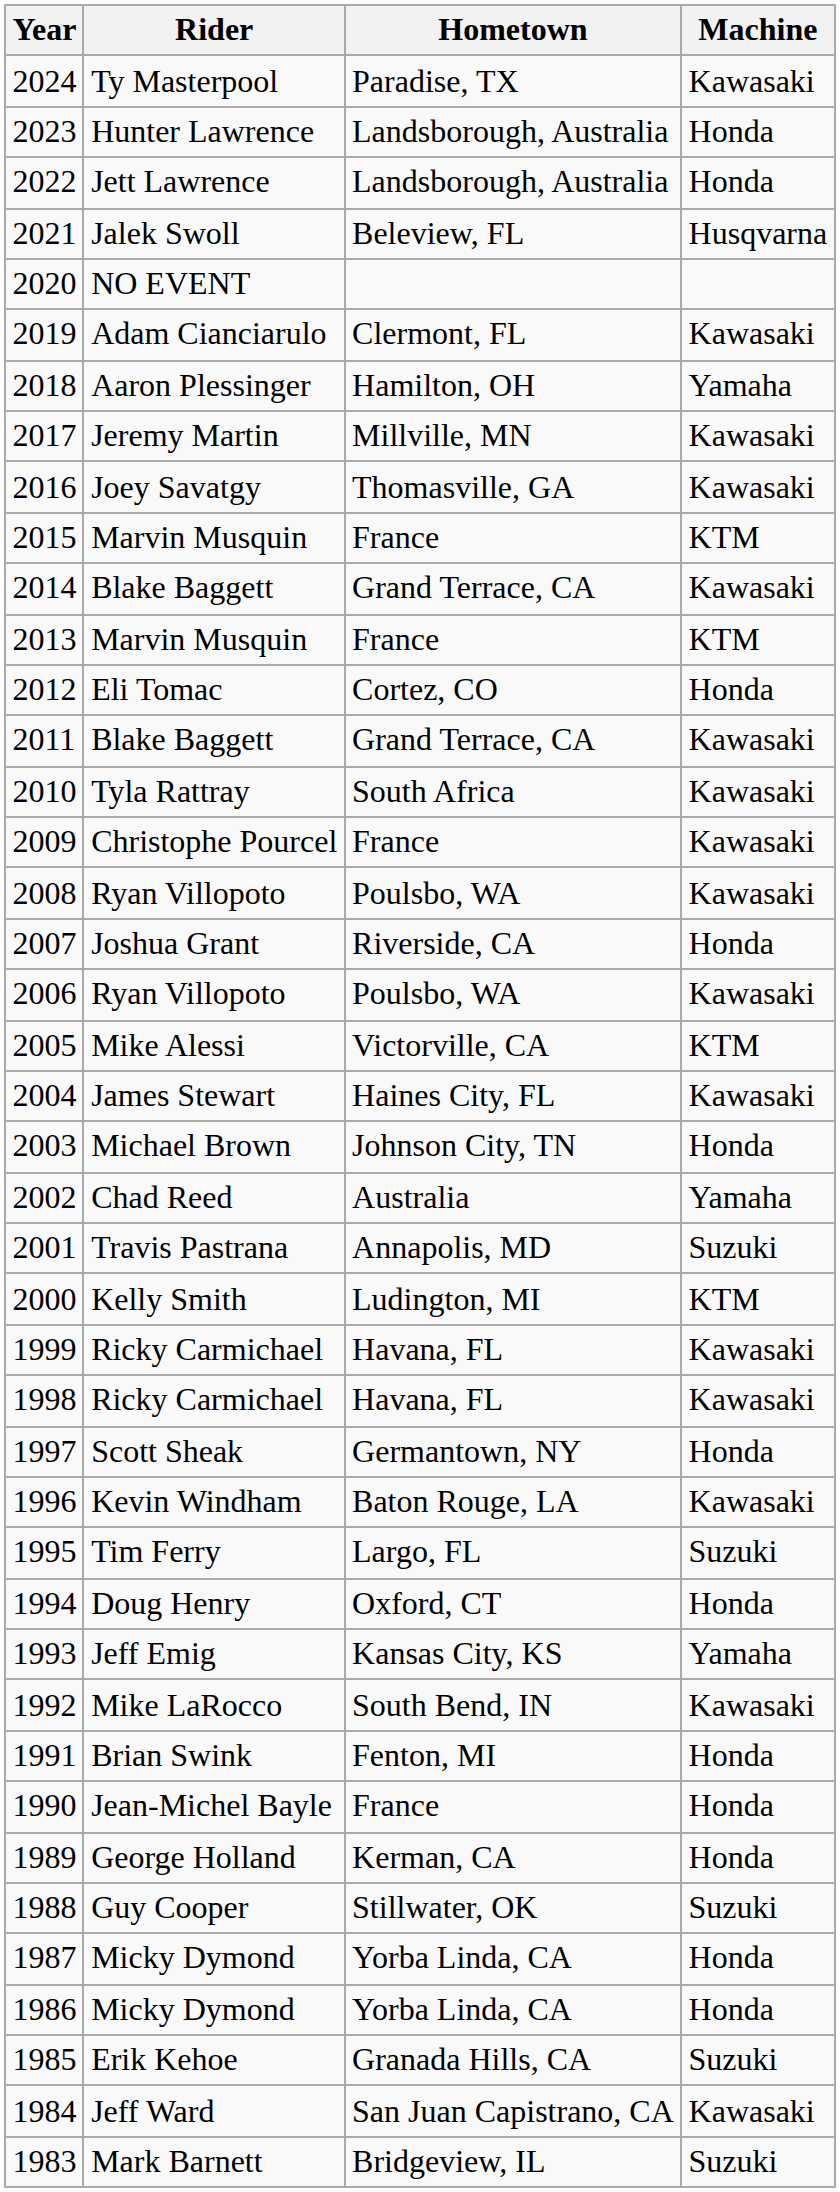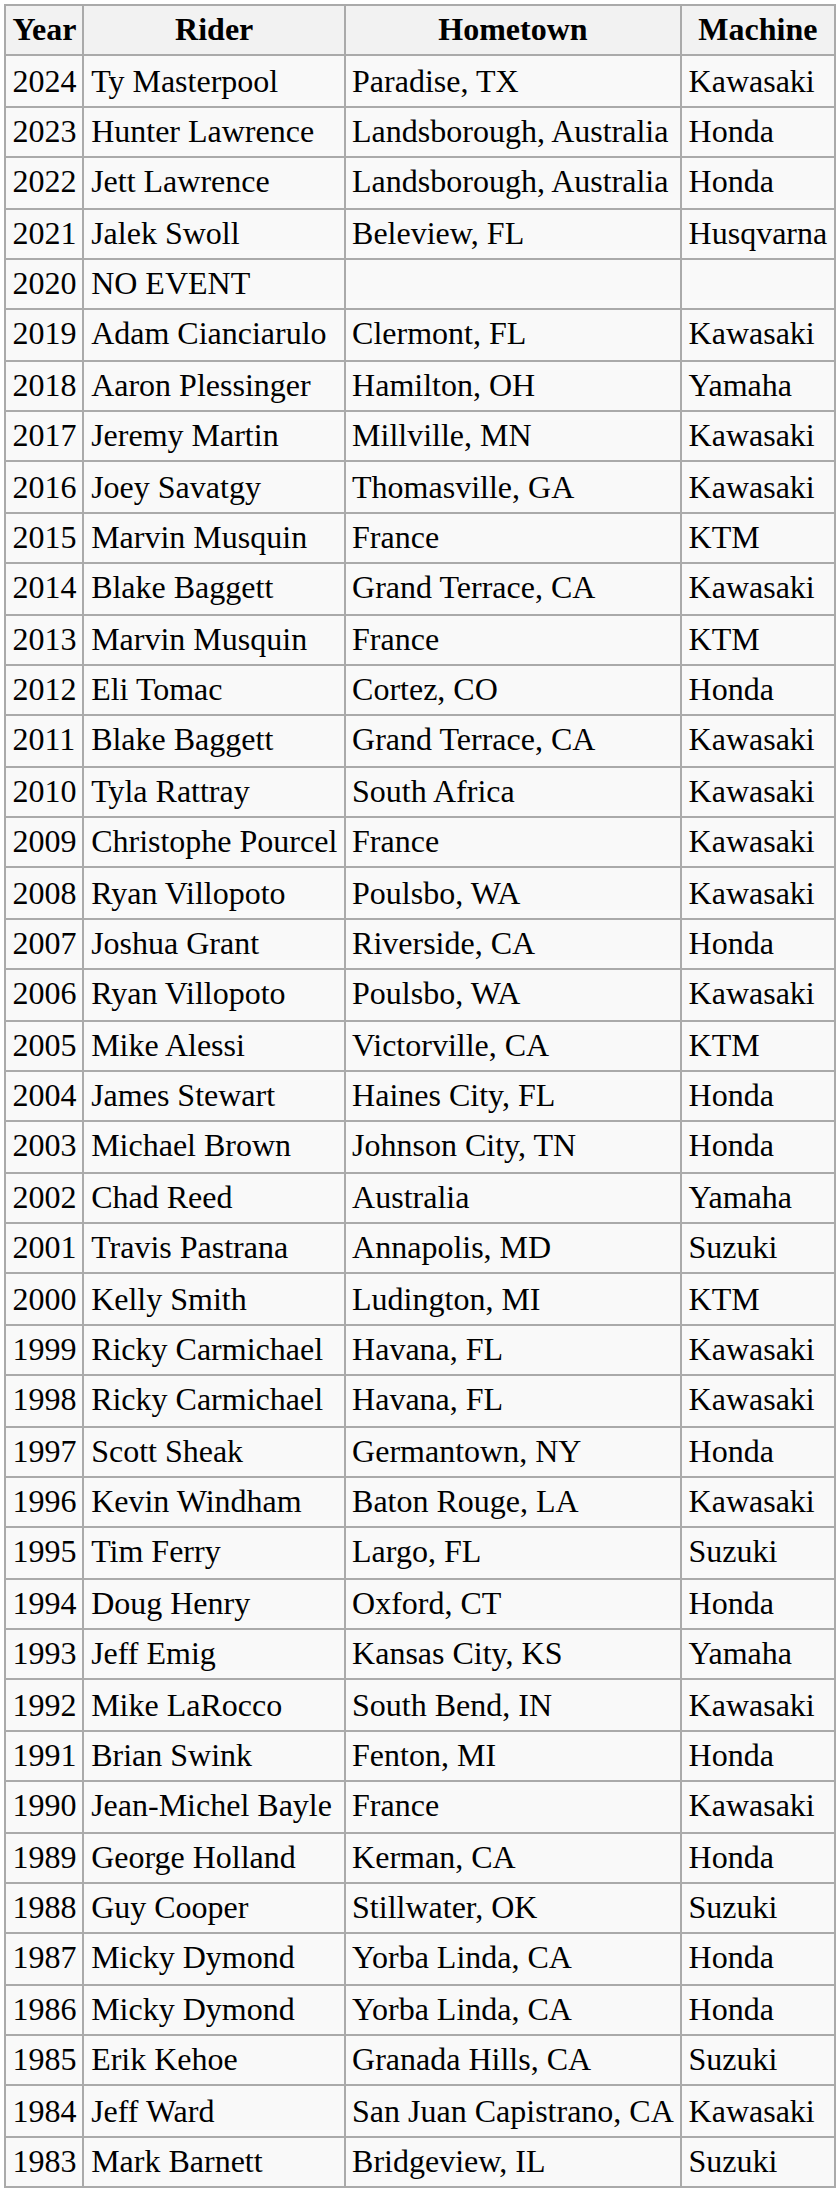 <table class="wikitable">
 <tr>
 <th>Year</th>
 <th>Rider</th>
 <th>Hometown</th>
 <th>Machine</th>
 </tr>
 <tr>
 <td>2024</td>
 <td>Ty Masterpool</td>
 <td>Paradise, TX</td>
 <td>Kawasaki</td>
 </tr>
 <tr>
 <td>2023</td>
 <td>Hunter Lawrence</td>
 <td>Landsborough, Australia</td>
 <td>Honda</td>
 </tr>
 <tr>
 <td>2022</td>
 <td>Jett Lawrence</td>
 <td>Landsborough, Australia</td>
 <td>Honda</td>
 </tr>
 <tr>
 <td>2021</td>
 <td>Jalek Swoll</td>
 <td>Beleview, FL</td>
 <td>Husqvarna</td>
 </tr>
 <tr>
 <td>2020</td>
 <td>NO EVENT</td>
 <td></td>
 <td></td>
 </tr>
 <tr>
 <td>2019</td>
 <td>Adam Cianciarulo</td>
 <td>Clermont, FL</td>
 <td>Kawasaki</td>
 </tr>
 <tr>
 <td>2018</td>
 <td>Aaron Plessinger</td>
 <td>Hamilton, OH</td>
 <td>Yamaha</td>
 </tr>
 <tr>
 <td>2017</td>
 <td>Jeremy Martin</td>
 <td>Millville, MN</td>
 <td>Kawasaki</td>
 </tr>
 <tr>
 <td>2016</td>
 <td>Joey Savatgy</td>
 <td>Thomasville, GA</td>
 <td>Kawasaki</td>
 </tr>
 <tr>
 <td>2015</td>
 <td>Marvin Musquin</td>
 <td>France</td>
 <td>KTM</td>
 </tr>
 <tr>
 <td>2014</td>
 <td>Blake Baggett</td>
 <td>Grand Terrace, CA</td>
 <td>Kawasaki</td>
 </tr>
 <tr>
 <td>2013</td>
 <td>Marvin Musquin</td>
 <td>France</td>
 <td>KTM</td>
 </tr>
 <tr>
 <td>2012</td>
 <td>Eli Tomac</td>
 <td>Cortez, CO</td>
 <td>Honda</td>
 </tr>
 <tr>
 <td>2011</td>
 <td>Blake Baggett</td>
 <td>Grand Terrace, CA</td>
 <td>Kawasaki</td>
 </tr>
 <tr>
 <td>2010</td>
 <td>Tyla Rattray</td>
 <td>South Africa</td>
 <td>Kawasaki</td>
 </tr>
 <tr>
 <td>2009</td>
 <td>Christophe Pourcel</td>
 <td>France</td>
 <td>Kawasaki</td>
 </tr>
 <tr>
 <td>2008</td>
 <td>Ryan Villopoto</td>
 <td>Poulsbo, WA</td>
 <td>Kawasaki</td>
 </tr>
 <tr>
 <td>2007</td>
 <td>Joshua Grant</td>
 <td>Riverside, CA</td>
 <td>Honda</td>
 </tr>
 <tr>
 <td>2006</td>
 <td>Ryan Villopoto</td>
 <td>Poulsbo, WA</td>
 <td>Kawasaki</td>
 </tr>
 <tr>
 <td>2005</td>
 <td>Mike Alessi</td>
 <td>Victorville, CA</td>
 <td>KTM</td>
 </tr>
 <tr>
 <td>2004</td>
 <td>James Stewart</td>
 <td>Haines City, FL</td>
-<td>Kawasaki</td>
+<td>Honda</td>
 </tr>
 <tr>
 <td>2003</td>
 <td>Michael Brown</td>
 <td>Johnson City, TN</td>
 <td>Honda</td>
 </tr>
 <tr>
 <td>2002</td>
 <td>Chad Reed</td>
 <td>Australia</td>
 <td>Yamaha</td>
 </tr>
 <tr>
 <td>2001</td>
 <td>Travis Pastrana</td>
 <td>Annapolis, MD</td>
 <td>Suzuki</td>
 </tr>
 <tr>
 <td>2000</td>
 <td>Kelly Smith</td>
 <td>Ludington, MI</td>
 <td>KTM</td>
 </tr>
 <tr>
 <td>1999</td>
 <td>Ricky Carmichael</td>
 <td>Havana, FL</td>
 <td>Kawasaki</td>
 </tr>
 <tr>
 <td>1998</td>
 <td>Ricky Carmichael</td>
 <td>Havana, FL</td>
 <td>Kawasaki</td>
 </tr>
 <tr>
 <td>1997</td>
 <td>Scott Sheak</td>
 <td>Germantown, NY</td>
 <td>Honda</td>
 </tr>
 <tr>
 <td>1996</td>
 <td>Kevin Windham</td>
 <td>Baton Rouge, LA</td>
 <td>Kawasaki</td>
 </tr>
 <tr>
 <td>1995</td>
 <td>Tim Ferry</td>
 <td>Largo, FL</td>
 <td>Suzuki</td>
 </tr>
 <tr>
 <td>1994</td>
 <td>Doug Henry</td>
 <td>Oxford, CT</td>
 <td>Honda</td>
 </tr>
 <tr>
 <td>1993</td>
 <td>Jeff Emig</td>
 <td>Kansas City, KS</td>
 <td>Yamaha</td>
 </tr>
 <tr>
 <td>1992</td>
 <td>Mike LaRocco</td>
 <td>South Bend, IN</td>
 <td>Kawasaki</td>
 </tr>
 <tr>
 <td>1991</td>
 <td>Brian Swink</td>
 <td>Fenton, MI</td>
 <td>Honda</td>
 </tr>
 <tr>
 <td>1990</td>
 <td>Jean-Michel Bayle</td>
 <td>France</td>
-<td>Honda</td>
+<td>Kawasaki</td>
 </tr>
 <tr>
 <td>1989</td>
 <td>George Holland</td>
 <td>Kerman, CA</td>
 <td>Honda</td>
 </tr>
 <tr>
 <td>1988</td>
 <td>Guy Cooper</td>
 <td>Stillwater, OK</td>
 <td>Suzuki</td>
 </tr>
 <tr>
 <td>1987</td>
 <td>Micky Dymond</td>
 <td>Yorba Linda, CA</td>
 <td>Honda</td>
 </tr>
 <tr>
 <td>1986</td>
 <td>Micky Dymond</td>
 <td>Yorba Linda, CA</td>
 <td>Honda</td>
 </tr>
 <tr>
 <td>1985</td>
 <td>Erik Kehoe</td>
 <td>Granada Hills, CA</td>
 <td>Suzuki</td>
 </tr>
 <tr>
 <td>1984</td>
 <td>Jeff Ward</td>
 <td>San Juan Capistrano, CA</td>
 <td>Kawasaki</td>
 </tr>
 <tr>
 <td>1983</td>
 <td>Mark Barnett</td>
 <td>Bridgeview, IL</td>
 <td>Suzuki</td>
 </tr>
 </table>
